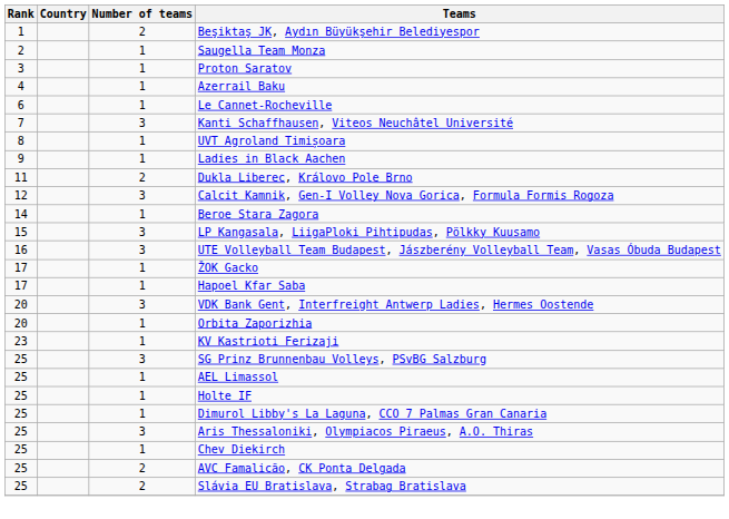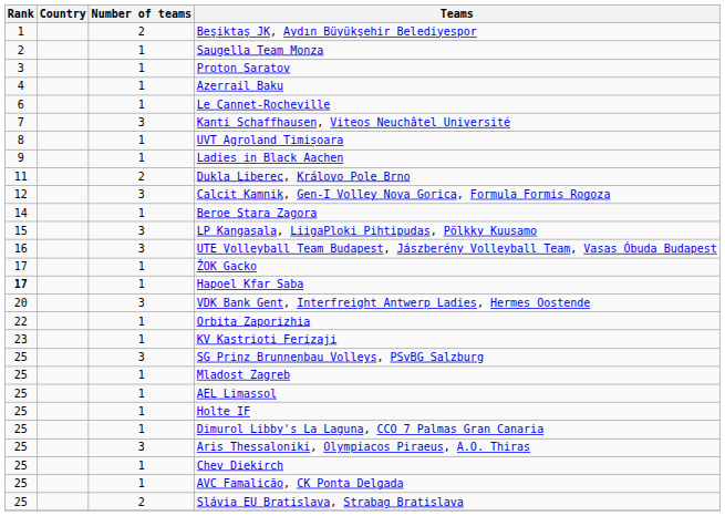 <table class="wikitable" style="text-align:left">
 <tr>
 <th>Rank</th>
 <th>Country</th>
 <th>Number of teams</th>
 <th>Teams</th>
 </tr>
 <tr>
 <td align="center">1</td>
 <td></td>
 <td align="center">2</td>
 <td><a href='#'>Beşiktaş JK</a>, <a href='#'>Aydın Büyükşehir Belediyespor</a></td>
 </tr>
 <tr>
 <td align="center">2</td>
 <td></td>
 <td align="center">1</td>
 <td><a href='#'>Saugella Team Monza</a></td>
 </tr>
 <tr>
 <td align="center">3</td>
 <td></td>
 <td align="center">1</td>
 <td><a href='#'>Proton Saratov</a></td>
 </tr>
 <tr>
 <td align="center">4</td>
 <td></td>
 <td align="center">1</td>
 <td><a href='#'>Azerrail Baku</a></td>
 </tr>
 <tr>
 <td align="center">6</td>
 <td></td>
 <td align="center">1</td>
 <td><a href='#'>Le Cannet-Rocheville</a></td>
 </tr>
 <tr>
 <td align="center">7</td>
 <td></td>
 <td align="center">3</td>
 <td><a href='#'>Kanti Schaffhausen</a>, <a href='#'>Viteos Neuchâtel Université</a></td>
 </tr>
 <tr>
 <td align="center">8</td>
 <td></td>
 <td align="center">1</td>
 <td><a href='#'>UVT Agroland Timișoara</a></td>
 </tr>
 <tr>
 <td align="center">9</td>
 <td></td>
 <td align="center">1</td>
 <td><a href='#'>Ladies in Black Aachen</a></td>
 </tr>
 <tr>
 <td align="center">11</td>
 <td></td>
 <td align="center">2</td>
 <td><a href='#'>Dukla Liberec</a>, <a href='#'>Královo Pole Brno</a></td>
 </tr>
 <tr>
 <td align="center">12</td>
 <td></td>
 <td align="center">3</td>
 <td><a href='#'>Calcit Kamnik</a>, <a href='#'>Gen-I Volley Nova Gorica</a>, <a href='#'>Formula Formis Rogoza</a></td>
 </tr>
 <tr>
 <td align="center">14</td>
 <td></td>
 <td align="center">1</td>
 <td><a href='#'>Beroe Stara Zagora</a></td>
 </tr>
 <tr>
 <td align="center">15</td>
 <td></td>
 <td align="center">3</td>
 <td><a href='#'>LP Kangasala</a>, <a href='#'>LiigaPloki Pihtipudas</a>, <a href='#'>Pölkky Kuusamo</a></td>
 </tr>
 <tr>
 <td align="center">16</td>
 <td></td>
 <td align="center">3</td>
 <td><a href='#'>UTE Volleyball Team Budapest</a>, <a href='#'>Jászberény Volleyball Team</a>, <a href='#'>Vasas Óbuda Budapest</a></td>
 </tr>
 <tr>
 <td align="center">17</td>
 <td></td>
 <td align="center">1</td>
 <td><a href='#'>ŽOK Gacko</a></td>
 </tr>
 <tr>
-<td align="center">17</td>
+<td align="center"><strong>17</strong></td>
 <td></td>
 <td align="center">1</td>
 <td><a href='#'>Hapoel Kfar Saba</a></td>
 </tr>
 <tr>
 <td align="center">20</td>
 <td></td>
 <td align="center">3</td>
 <td><a href='#'>VDK Bank Gent</a>, <a href='#'>Interfreight Antwerp Ladies</a>, <a href='#'>Hermes Oostende</a></td>
 </tr>
 <tr>
-<td align="center">20</td>
+<td align="center">22</td>
 <td></td>
 <td align="center">1</td>
 <td><a href='#'>Orbita Zaporizhia</a></td>
 </tr>
 <tr>
 <td align="center">23</td>
 <td></td>
 <td align="center">1</td>
 <td><a href='#'>KV Kastrioti Ferizaji</a></td>
 </tr>
 <tr>
 <td align="center">25</td>
 <td></td>
 <td align="center">3</td>
 <td><a href='#'>SG Prinz Brunnenbau Volleys</a>, <a href='#'>PSvBG Salzburg</a></td>
+</tr>
+<tr>
+<td align="center">25</td>
+<td></td>
+<td align="center">1</td>
+<td><a href='#'>Mladost Zagreb</a></td>
 </tr>
 <tr>
 <td align="center">25</td>
 <td></td>
 <td align="center">1</td>
 <td><a href='#'>AEL Limassol</a></td>
 </tr>
 <tr>
 <td align="center">25</td>
 <td></td>
 <td align="center">1</td>
 <td><a href='#'>Holte IF</a></td>
 </tr>
 <tr>
 <td align="center">25</td>
 <td></td>
 <td align="center">1</td>
 <td><a href='#'>Dimurol Libby's La Laguna</a>, <a href='#'>CCO 7 Palmas Gran Canaria</a></td>
 </tr>
 <tr>
 <td align="center">25</td>
 <td></td>
 <td align="center">3</td>
 <td><a href='#'>Aris Thessaloniki</a>, <a href='#'>Olympiacos Piraeus</a>, <a href='#'>A.O. Thiras</a></td>
 </tr>
 <tr>
 <td align="center">25</td>
 <td></td>
 <td align="center">1</td>
 <td><a href='#'>Chev Diekirch</a></td>
 </tr>
 <tr>
 <td align="center">25</td>
 <td></td>
-<td align="center">2</td>
+<td align="center">1</td>
 <td><a href='#'>AVC Famalicão</a>, <a href='#'>CK Ponta Delgada</a></td>
 </tr>
 <tr>
 <td align="center">25</td>
 <td></td>
 <td align="center">2</td>
 <td><a href='#'>Slávia EU Bratislava</a>, <a href='#'>Strabag Bratislava</a></td>
 </tr>
 <tr>
 </tr>
 </table>
